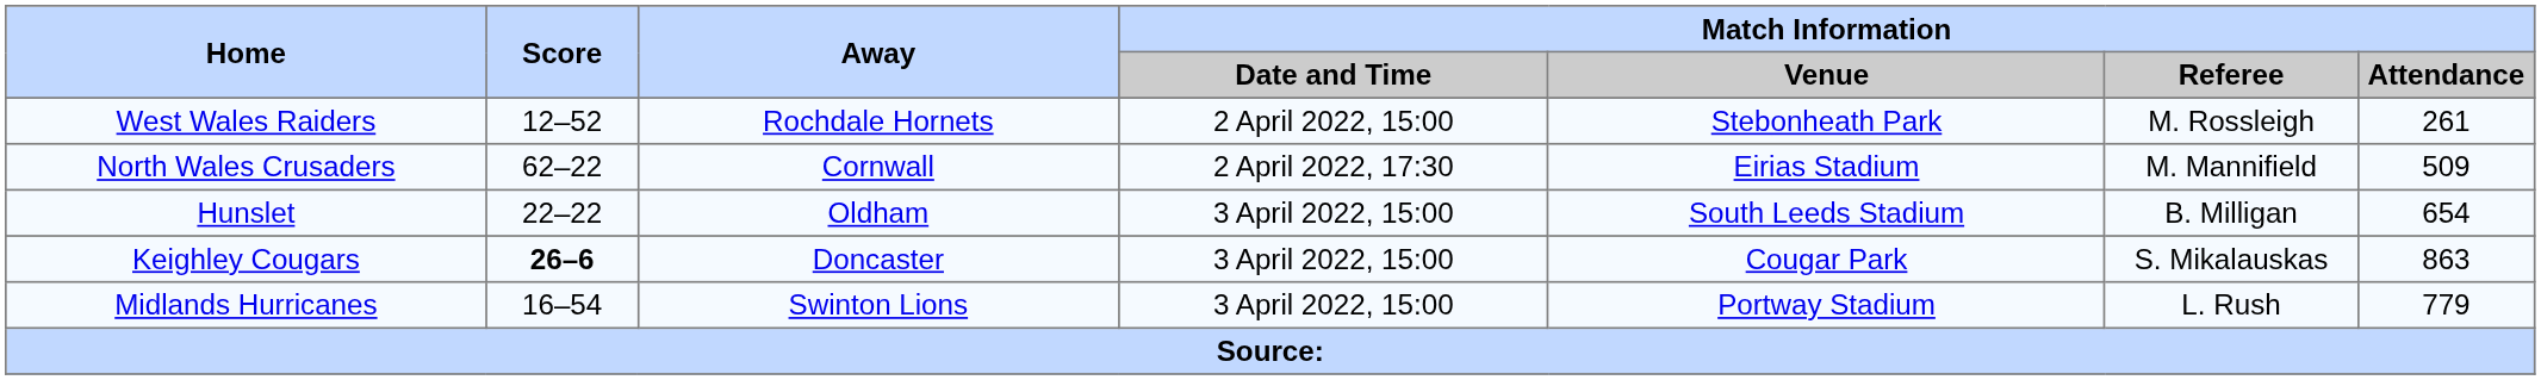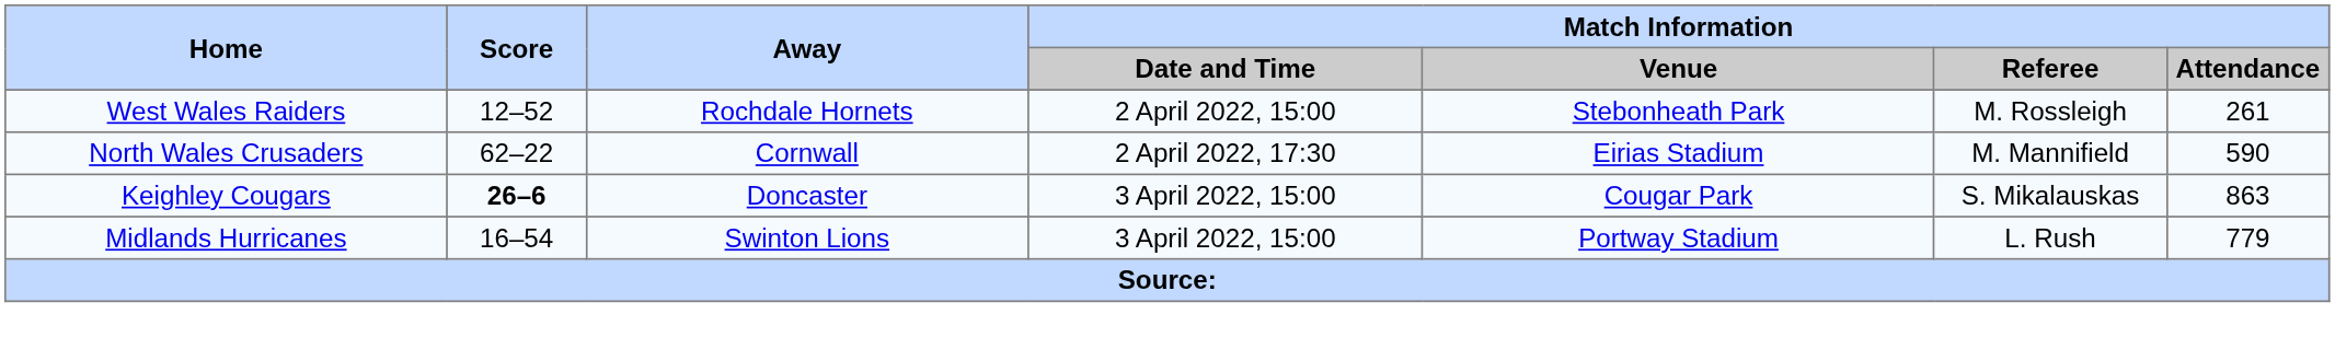 <table border=1 style="border-collapse:collapse; font-size:90%; text-align:center;" cellpadding=3 cellspacing=0 width=100%>
 <tr bgcolor=#C1D8FF>
 <th scope="col" rowspan=2 width=19%>Home</th>
 <th scope="col" rowspan=2 width=6%>Score</th>
 <th scope="col" rowspan=2 width=19%>Away</th>
 <th colspan=4>Match Information</th>
 </tr>
 <tr bgcolor=#CCCCCC>
 <th scope="col" width=17%>Date and Time</th>
 <th scope="col" width=22%>Venue</th>
 <th scope="col" width=10%>Referee</th>
 <th scope="col" width=7%>Attendance</th>
 </tr>
 <tr bgcolor=#F5FAFF>
 <td> <a href='#'>West Wales Raiders</a></td>
 <td>12–52</td>
 <td> <a href='#'>Rochdale Hornets</a></td>
 <td>2 April 2022, 15:00</td>
 <td><a href='#'>Stebonheath Park</a></td>
 <td>M. Rossleigh</td>
 <td>261</td>
 </tr>
 <tr bgcolor=#F5FAFF>
 <td> <a href='#'>North Wales Crusaders</a></td>
 <td>62–22</td>
 <td> <a href='#'>Cornwall</a></td>
 <td>2 April 2022, 17:30</td>
 <td><a href='#'>Eirias Stadium</a></td>
 <td>M. Mannifield</td>
-<td>509</td>
-</tr>
-<tr bgcolor=#F5FAFF>
-<td> <a href='#'>Hunslet</a></td>
-<td>22–22</td>
-<td> <a href='#'>Oldham</a></td>
-<td>3 April 2022, 15:00</td>
-<td><a href='#'>South Leeds Stadium</a></td>
-<td>B. Milligan</td>
-<td>654</td>
+<td>590</td>
 </tr>
 <tr bgcolor=#F5FAFF>
 <td> <a href='#'>Keighley Cougars</a></td>
 <td><strong>26–6</strong></td>
 <td> <a href='#'>Doncaster</a></td>
 <td>3 April 2022, 15:00</td>
 <td><a href='#'>Cougar Park</a></td>
 <td>S. Mikalauskas</td>
 <td>863</td>
 </tr>
 <tr bgcolor=#F5FAFF>
 <td> <a href='#'>Midlands Hurricanes</a></td>
 <td>16–54</td>
 <td> <a href='#'>Swinton Lions</a></td>
 <td>3 April 2022, 15:00</td>
 <td><a href='#'>Portway Stadium</a></td>
 <td>L. Rush</td>
 <td>779</td>
 </tr>
 <tr style="background:#c1d8ff;">
 <th colspan=7>Source:</th>
 </tr>
 </table>
